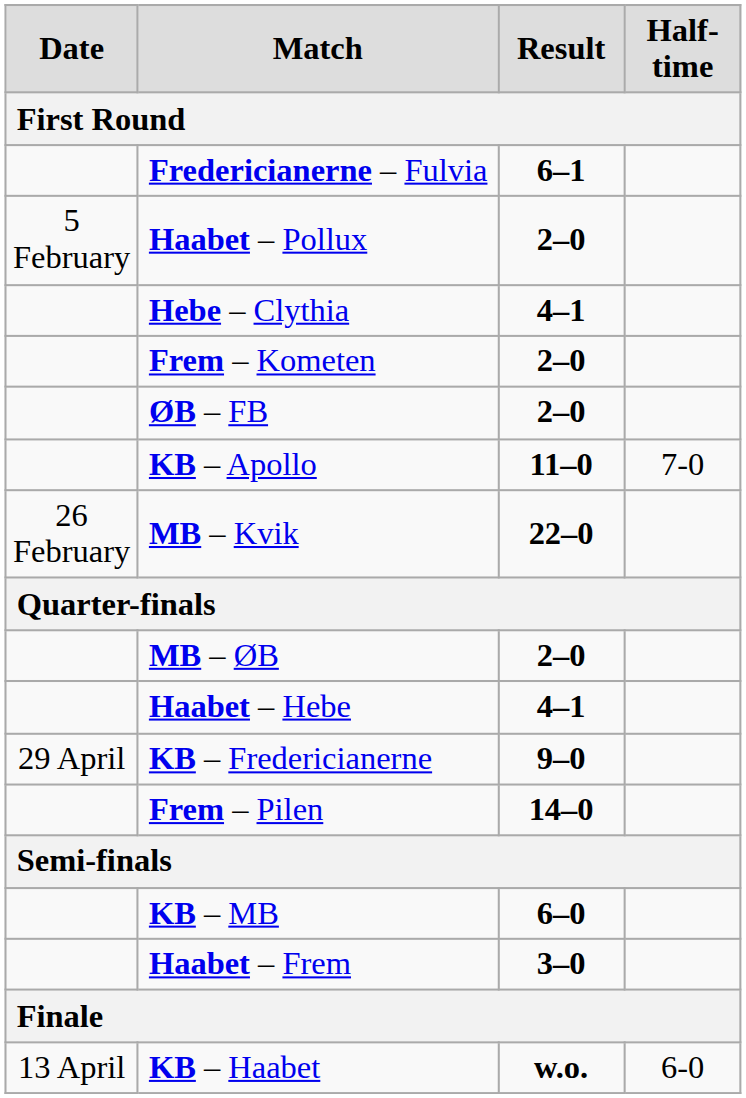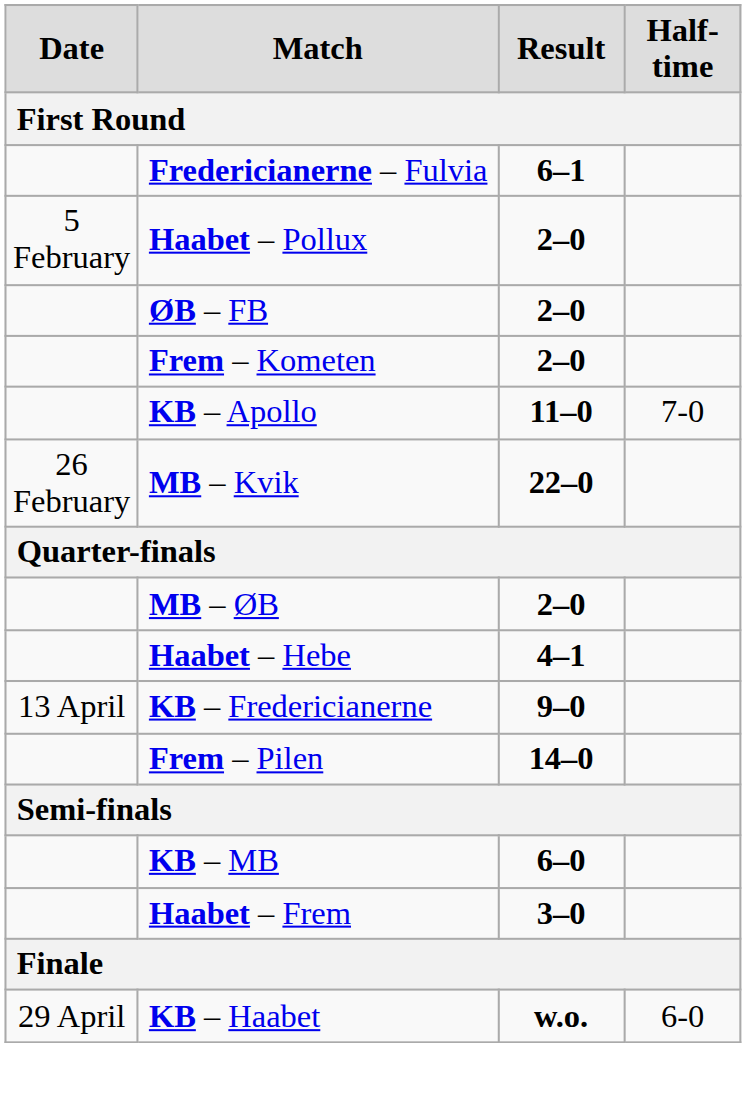 <table class="wikitable" style="margin-left:1em; text-align:center;">
 <tr style="background:#dddddd;">
 <td style="width:50px;"><strong>Date</strong></td>
 <td style="width:170px;"><strong>Match</strong></td>
 <td style="width:55px;"><strong>Result</strong></td>
 <td style="width:50px;"><strong>Half-time</strong></td>
 </tr>
 <tr>
 <th colspan="4" style="text-align:left; padding-left:5px;">First Round</th>
 </tr>
 <tr>
 <td></td>
 <td style="text-align:left; padding-left:5px;"><strong><a href='#'>Fredericianerne</a></strong> – <a href='#'>Fulvia</a></td>
 <td><strong>6–1</strong></td>
 <td></td>
 </tr>
 <tr>
 <td>5 February</td>
 <td style="text-align:left; padding-left:5px;"><strong><a href='#'>Haabet</a></strong> – <a href='#'>Pollux</a></td>
 <td><strong>2–0</strong></td>
 <td></td>
 </tr>
 <tr>
 <td></td>
-<td style="text-align:left; padding-left:5px;"><strong><a href='#'>Hebe</a></strong> – <a href='#'>Clythia</a></td>
-<td><strong>4–1</strong></td>
+<td style="text-align:left; padding-left:5px;"><strong><a href='#'>ØB</a></strong> – <a href='#'>FB</a></td>
+<td><strong>2–0</strong></td>
 <td></td>
 </tr>
 <tr>
 <td></td>
 <td style="text-align:left; padding-left:5px;"><strong><a href='#'>Frem</a></strong> – <a href='#'>Kometen</a></td>
-<td><strong>2–0</strong></td>
-<td></td>
-</tr>
-<tr>
-<td></td>
-<td style="text-align:left; padding-left:5px;"><strong><a href='#'>ØB</a></strong> – <a href='#'>FB</a></td>
 <td><strong>2–0</strong></td>
 <td></td>
 </tr>
 <tr>
 <td></td>
 <td style="text-align:left; padding-left:5px;"><strong><a href='#'>KB</a></strong> – <a href='#'>Apollo</a></td>
 <td><strong>11–0</strong></td>
 <td>7-0</td>
 </tr>
 <tr>
 <td>26 February</td>
 <td style="text-align:left; padding-left:5px;"><strong><a href='#'>MB</a></strong> – <a href='#'>Kvik</a></td>
 <td><strong>22–0</strong></td>
 <td></td>
 </tr>
 <tr>
 <th colspan="4" style="text-align:left; padding-left:5px;">Quarter-finals</th>
 </tr>
 <tr>
 <td></td>
 <td style="text-align:left; padding-left:5px;"><strong><a href='#'>MB</a></strong> – <a href='#'>ØB</a></td>
 <td><strong>2–0</strong></td>
 <td></td>
 </tr>
 <tr>
 <td></td>
 <td style="text-align:left; padding-left:5px;"><strong><a href='#'>Haabet</a></strong> – <a href='#'>Hebe</a></td>
 <td><strong>4–1</strong></td>
 <td></td>
 </tr>
 <tr>
-<td>29 April</td>
+<td>13 April</td>
 <td style="text-align:left; padding-left:5px;"><strong><a href='#'>KB</a></strong> – <a href='#'>Fredericianerne</a></td>
 <td><strong>9–0</strong></td>
 <td></td>
 </tr>
 <tr>
 <td></td>
 <td style="text-align:left; padding-left:5px;"><strong><a href='#'>Frem</a></strong> – <a href='#'>Pilen</a></td>
 <td><strong>14–0</strong></td>
 <td></td>
 </tr>
 <tr>
 <th colspan="4" style="text-align:left; padding-left:5px;">Semi-finals</th>
 </tr>
 <tr>
 <td></td>
 <td style="text-align:left; padding-left:5px;"><strong><a href='#'>KB</a></strong> – <a href='#'>MB</a></td>
 <td><strong>6–0</strong></td>
 <td></td>
 </tr>
 <tr>
 <td></td>
 <td style="text-align:left; padding-left:5px;"><strong><a href='#'>Haabet</a></strong> – <a href='#'>Frem</a></td>
 <td><strong>3–0</strong></td>
 <td></td>
 </tr>
 <tr>
 <th colspan="4" style="text-align:left; padding-left:5px;">Finale</th>
 </tr>
 <tr>
-<td>13 April</td>
+<td>29 April</td>
 <td style="text-align:left; padding-left:5px;"><strong><a href='#'>KB</a></strong> – <a href='#'>Haabet</a></td>
 <td><strong>w.o.</strong></td>
 <td>6-0</td>
 </tr>
 </table>
